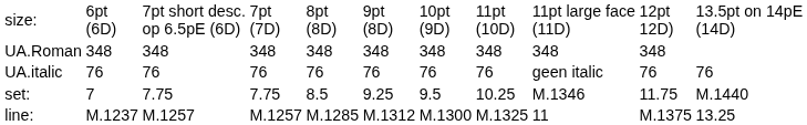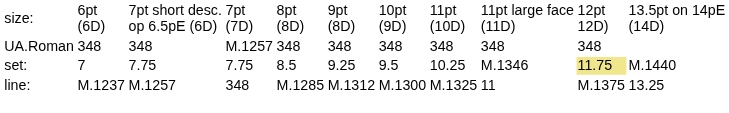 <table style="margin-left:40px;">
 <tr>
 <td>size:</td>
 <td>6pt <br>(6D)</td>
 <td>7pt short desc.<br>op 6.5pE (6D)</td>
 <td>7pt<br>(7D)</td>
 <td>8pt<br> (8D)</td>
 <td>9pt<br>(8D)</td>
 <td>10pt <br>(9D)</td>
 <td>11pt<br> (10D)</td>
 <td>11pt large face <br> (11D)</td>
 <td>12pt <br>12D)</td>
 <td>13.5pt on 14pE <br>(14D)</td>
 </tr>
 <tr>
 <td>UA.Roman</td>
 <td>348</td>
 <td>348</td>
+<td>M.1257</td>
 <td>348</td>
 <td>348</td>
 <td>348</td>
 <td>348</td>
 <td>348</td>
 <td>348</td>
-<td>348</td>
-</tr>
-<tr>
-<td>UA.italic</td>
-<td>76</td>
-<td>76</td>
-<td>76</td>
-<td>76</td>
-<td>76</td>
-<td>76</td>
-<td>76</td>
-<td>geen italic</td>
-<td>76</td>
-<td>76</td>
 </tr>
 <tr>
 <td>set:</td>
 <td>7</td>
 <td>7.75</td>
 <td>7.75</td>
 <td>8.5</td>
 <td>9.25</td>
 <td>9.5</td>
 <td>10.25</td>
 <td>M.1346</td>
-<td>11.75</td>
+<td style="background: khaki;">11.75</td>
 <td>M.1440</td>
 </tr>
 <tr>
 <td>line:</td>
 <td>M.1237</td>
 <td>M.1257</td>
-<td>M.1257</td>
+<td>348</td>
 <td>M.1285</td>
 <td>M.1312</td>
 <td>M.1300</td>
 <td>M.1325</td>
 <td>11</td>
 <td>M.1375</td>
 <td>13.25</td>
 </tr>
 </table>
